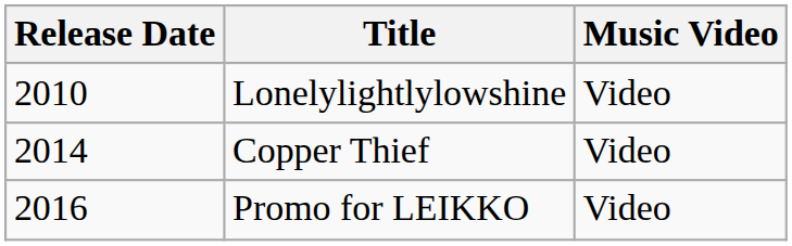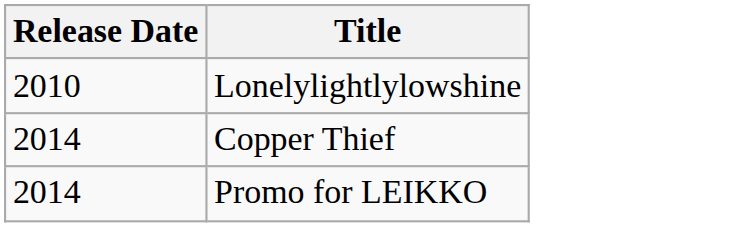 <table class="wikitable">
 <tr>
 <th>Release Date</th>
 <th>Title</th>
-<th>Music Video</th>
 </tr>
 <tr>
 <td>2010</td>
 <td>Lonelylightlylowshine</td>
-<td>Video </td>
 </tr>
 <tr>
 <td>2014</td>
 <td>Copper Thief</td>
-<td>Video </td>
 </tr>
 <tr>
-<td>2016</td>
+<td>2014</td>
 <td>Promo for LEIKKO</td>
-<td>Video </td>
 </tr>
 </table>
